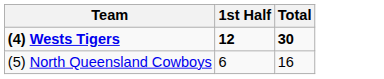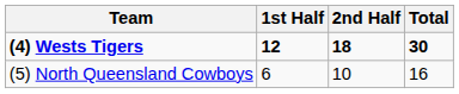 <table class="wikitable">
 <tr>
 <th>Team</th>
 <th>1st Half</th>
+<th>2nd Half</th>
 <th>Total</th>
 </tr>
 <tr>
 <td><strong>(4) <a href='#'>Wests Tigers</a></strong></td>
 <td><strong>12</strong></td>
+<td><strong>18</strong></td>
 <td><strong>30</strong></td>
 </tr>
 <tr>
 <td>(5) <a href='#'>North Queensland Cowboys</a></td>
 <td>6</td>
+<td>10</td>
 <td>16</td>
 </tr>
 </table>
